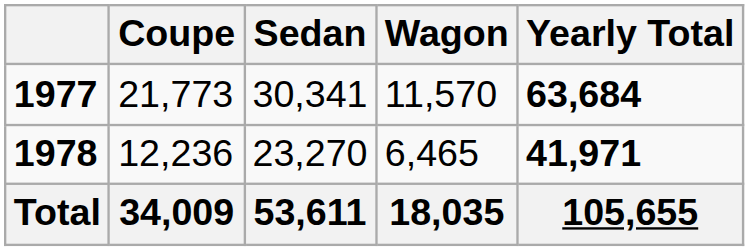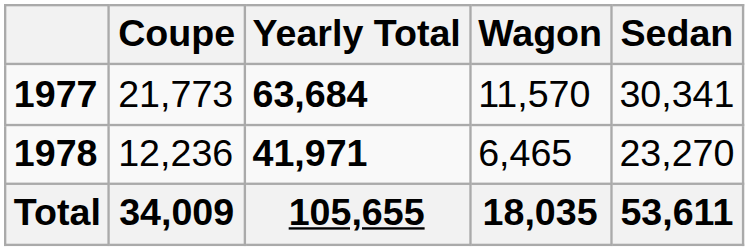 <table class="wikitable">
 <tr>
 <th></th>
 <th>Coupe</th>
+<th>Yearly Total</th>
+<th>Wagon</th>
 <th>Sedan</th>
-<th>Wagon</th>
-<th>Yearly Total</th>
 </tr>
 <tr>
 <td><strong>1977</strong></td>
 <td>21,773</td>
+<td><strong>63,684</strong></td>
+<td>11,570</td>
 <td>30,341</td>
-<td>11,570</td>
-<td><strong>63,684</strong></td>
 </tr>
 <tr>
 <td><strong>1978</strong></td>
 <td>12,236</td>
+<td><strong>41,971</strong></td>
+<td>6,465</td>
 <td>23,270</td>
-<td>6,465</td>
-<td><strong>41,971</strong></td>
 </tr>
 <tr>
 <th>Total</th>
 <th>34,009</th>
+<th><u>105,655</u></th>
+<th>18,035</th>
 <th>53,611</th>
-<th>18,035</th>
-<th><u>105,655</u></th>
 </tr>
 </table>
